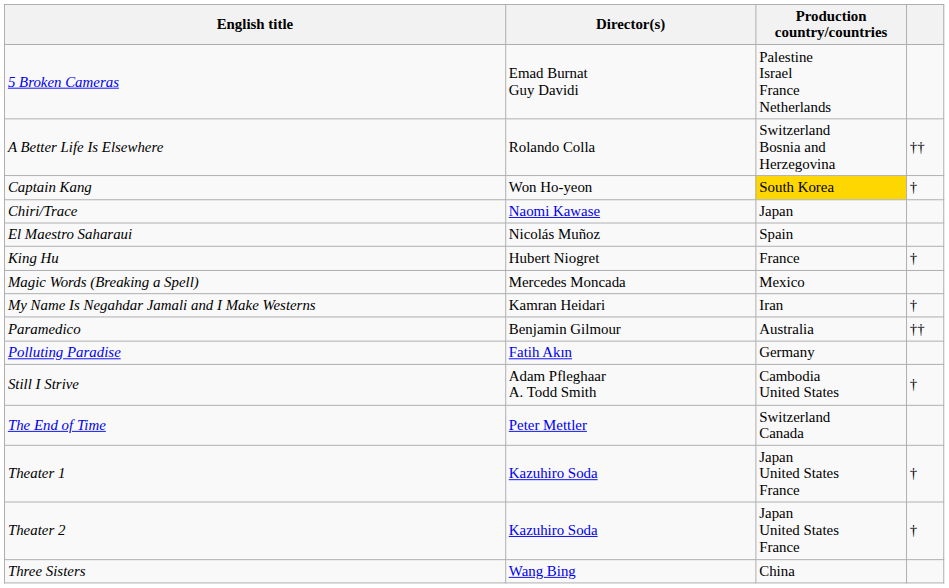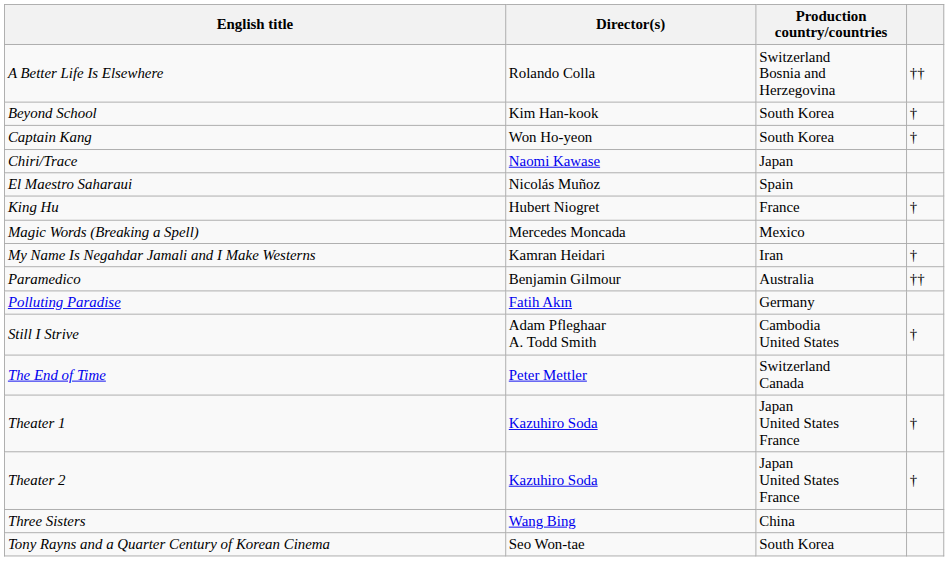 <table class="sortable wikitable" width="80%" cellpadding="5">
 <tr>
 <th width="40%">English title</th>
 <th width="20%">Director(s)</th>
 <th width="10%">Production country/countries</th>
 <th width="3%"></th>
 </tr>
 <tr>
-<td><em><a href='#'>5 Broken Cameras</a></em></td>
-<td>Emad Burnat<br>Guy Davidi</td>
-<td>Palestine<br>Israel<br>France<br>Netherlands</td>
-<td></td>
-</tr>
-<tr>
 <td><em>A Better Life Is Elsewhere</em></td>
 <td>Rolando Colla</td>
 <td>Switzerland<br>Bosnia and Herzegovina</td>
 <td>††</td>
 </tr>
 <tr>
+<td><em>Beyond School</em></td>
+<td>Kim Han-kook</td>
+<td>South Korea</td>
+<td>†</td>
+</tr>
+<tr>
 <td><em>Captain Kang</em></td>
 <td>Won Ho-yeon</td>
-<td style="background: gold;">South Korea</td>
+<td>South Korea</td>
 <td>†</td>
 </tr>
 <tr>
 <td><em>Chiri/Trace</em></td>
 <td><a href='#'>Naomi Kawase</a></td>
 <td>Japan</td>
 <td></td>
 </tr>
 <tr>
 <td><em>El Maestro Saharaui</em></td>
 <td>Nicolás Muñoz</td>
 <td>Spain</td>
 <td></td>
 </tr>
 <tr>
 <td><em>King Hu</em></td>
 <td>Hubert Niogret</td>
 <td>France</td>
 <td>†</td>
 </tr>
 <tr>
 <td><em>Magic Words (Breaking a Spell)</em></td>
 <td>Mercedes Moncada</td>
 <td>Mexico</td>
 <td></td>
 </tr>
 <tr>
 <td><em>My Name Is Negahdar Jamali and I Make Westerns</em></td>
 <td>Kamran Heidari</td>
 <td>Iran</td>
 <td>†</td>
 </tr>
 <tr>
 <td><em>Paramedico</em></td>
 <td>Benjamin Gilmour</td>
 <td>Australia</td>
 <td>††</td>
 </tr>
 <tr>
 <td><em><a href='#'>Polluting Paradise</a></em></td>
 <td><a href='#'>Fatih Akın</a></td>
 <td>Germany</td>
 <td></td>
 </tr>
 <tr>
 <td><em>Still I Strive</em></td>
 <td>Adam Pfleghaar<br>A. Todd Smith</td>
 <td>Cambodia<br>United States</td>
 <td>†</td>
 </tr>
 <tr>
 <td><em><a href='#'>The End of Time</a></em></td>
 <td><a href='#'>Peter Mettler</a></td>
 <td>Switzerland<br>Canada</td>
 <td></td>
 </tr>
 <tr>
 <td><em>Theater 1</em></td>
 <td><a href='#'>Kazuhiro Soda</a></td>
 <td>Japan<br>United States<br>France</td>
 <td>†</td>
 </tr>
 <tr>
 <td><em>Theater 2</em></td>
 <td><a href='#'>Kazuhiro Soda</a></td>
 <td>Japan<br>United States<br>France</td>
 <td>†</td>
 </tr>
 <tr>
 <td><em>Three Sisters</em></td>
 <td><a href='#'>Wang Bing</a></td>
 <td>China</td>
 <td></td>
 </tr>
+<tr>
+<td><em>Tony Rayns and a Quarter Century of Korean Cinema</em></td>
+<td>Seo Won-tae</td>
+<td>South Korea</td>
+<td></td>
+</tr>
 </table>
